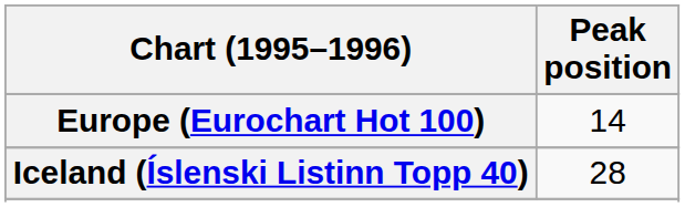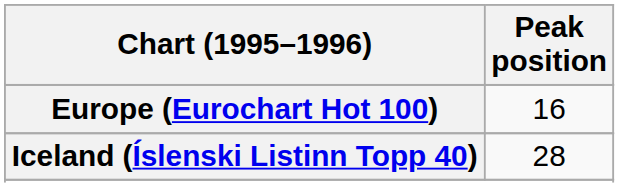 <table class="wikitable sortable plainrowheaders" style="text-align:center">
 <tr>
 <th>Chart (1995–1996)</th>
 <th>Peak<br>position</th>
 </tr>
 <tr>
 </tr>
 <tr>
 </tr>
 <tr>
 </tr>
 <tr>
 </tr>
 <tr>
 <th scope="row">Europe (<a href='#'>Eurochart Hot 100</a>)</th>
-<td>14</td>
+<td>16</td>
 </tr>
 <tr>
 </tr>
 <tr>
 <th scope="row">Iceland (<a href='#'>Íslenski Listinn Topp 40</a>)</th>
 <td>28</td>
 </tr>
 <tr>
 </tr>
 <tr>
 </tr>
 <tr>
 </tr>
 <tr>
 </tr>
 <tr>
 </tr>
 <tr>
 </tr>
 <tr>
 </tr>
 <tr>
 </tr>
 <tr>
 </tr>
 <tr>
 </tr>
 </table>
